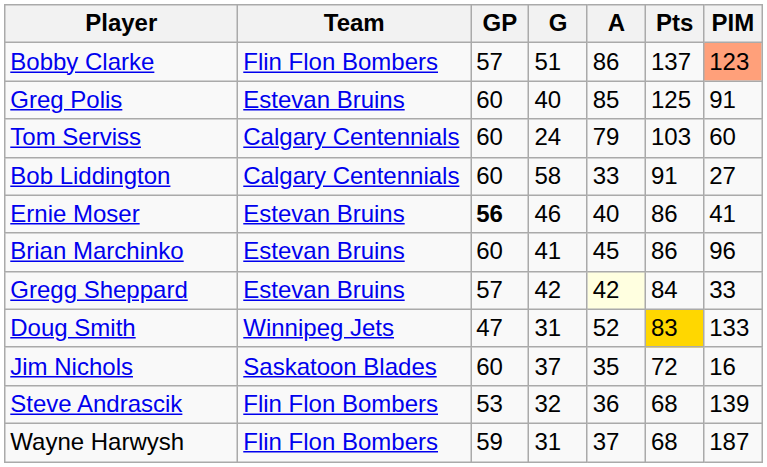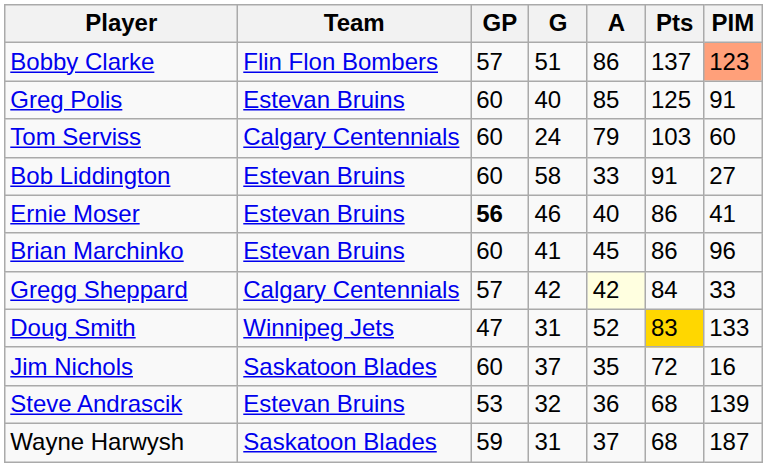 <table class="wikitable">
 <tr>
 <th width="30%">Player</th>
 <th width="30%">Team</th>
 <th width="7.5%">GP</th>
 <th width="7.5%">G</th>
 <th width="7.5%">A</th>
 <th width="7.5%">Pts</th>
 <th width="7.5%">PIM</th>
 </tr>
 <tr>
 <td><a href='#'>Bobby Clarke</a></td>
 <td><a href='#'>Flin Flon Bombers</a></td>
 <td>57</td>
 <td>51</td>
 <td>86</td>
 <td>137</td>
 <td style="background: lightsalmon;">123</td>
 </tr>
 <tr>
 <td><a href='#'>Greg Polis</a></td>
 <td><a href='#'>Estevan Bruins</a></td>
 <td>60</td>
 <td>40</td>
 <td>85</td>
 <td>125</td>
 <td>91</td>
 </tr>
 <tr>
 <td><a href='#'>Tom Serviss</a></td>
 <td><a href='#'>Calgary Centennials</a></td>
 <td>60</td>
 <td>24</td>
 <td>79</td>
 <td>103</td>
 <td>60</td>
 </tr>
 <tr>
 <td><a href='#'>Bob Liddington</a></td>
-<td><a href='#'>Calgary Centennials</a></td>
+<td><a href='#'>Estevan Bruins</a></td>
 <td>60</td>
 <td>58</td>
 <td>33</td>
 <td>91</td>
 <td>27</td>
 </tr>
 <tr>
 <td><a href='#'>Ernie Moser</a></td>
 <td><a href='#'>Estevan Bruins</a></td>
 <td><strong>56</strong></td>
 <td>46</td>
 <td>40</td>
 <td>86</td>
 <td>41</td>
 </tr>
 <tr>
 <td><a href='#'>Brian Marchinko</a></td>
 <td><a href='#'>Estevan Bruins</a></td>
 <td>60</td>
 <td>41</td>
 <td>45</td>
 <td>86</td>
 <td>96</td>
 </tr>
 <tr>
 <td><a href='#'>Gregg Sheppard</a></td>
-<td><a href='#'>Estevan Bruins</a></td>
+<td><a href='#'>Calgary Centennials</a></td>
 <td>57</td>
 <td>42</td>
 <td style="background: lightyellow;">42</td>
 <td>84</td>
 <td>33</td>
 </tr>
 <tr>
 <td><a href='#'>Doug Smith</a></td>
 <td><a href='#'>Winnipeg Jets</a></td>
 <td>47</td>
 <td>31</td>
 <td>52</td>
 <td style="background: gold;">83</td>
 <td>133</td>
 </tr>
 <tr>
 <td><a href='#'>Jim Nichols</a></td>
 <td><a href='#'>Saskatoon Blades</a></td>
 <td>60</td>
 <td>37</td>
 <td>35</td>
 <td>72</td>
 <td>16</td>
 </tr>
 <tr>
 <td><a href='#'>Steve Andrascik</a></td>
-<td><a href='#'>Flin Flon Bombers</a></td>
+<td><a href='#'>Estevan Bruins</a></td>
 <td>53</td>
 <td>32</td>
 <td>36</td>
 <td>68</td>
 <td>139</td>
 </tr>
 <tr>
 <td>Wayne Harwysh</td>
-<td><a href='#'>Flin Flon Bombers</a></td>
+<td><a href='#'>Saskatoon Blades</a></td>
 <td>59</td>
 <td>31</td>
 <td>37</td>
 <td>68</td>
 <td>187</td>
 </tr>
 </table>
